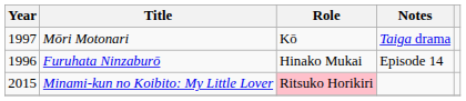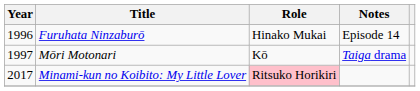 <table class="wikitable">
 <tr>
 <th>Year</th>
 <th>Title</th>
 <th>Role</th>
 <th>Notes</th>
 <th></th>
 </tr>
 <tr>
+<td>1996</td>
+<td><em><a href='#'>Furuhata Ninzaburō</a></em></td>
+<td>Hinako Mukai</td>
+<td>Episode 14</td>
+<td></td>
+</tr>
+<tr>
 <td>1997</td>
 <td><em>Mōri Motonari</em></td>
 <td>Kō</td>
 <td><a href='#'><em>Taiga</em> drama</a></td>
 <td></td>
 </tr>
 <tr>
-<td>1996</td>
-<td><em><a href='#'>Furuhata Ninzaburō</a></em></td>
-<td>Hinako Mukai</td>
-<td>Episode 14</td>
-<td></td>
-</tr>
-<tr>
-<td>2015</td>
+<td>2017</td>
 <td><em><a href='#'>Minami-kun no Koibito: My Little Lover</a></em></td>
 <td style="background: pink;">Ritsuko Horikiri</td>
 <td></td>
 <td></td>
 </tr>
 <tr>
 </tr>
 </table>
